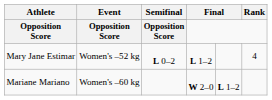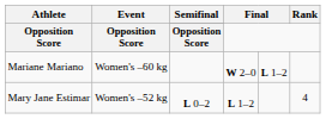 <table class=wikitable style=font-size:90%;text-align:center>
 <tr>
 <th rowspan=2>Athlete</th>
 <th rowspan=2>Event</th>
 <th>Semifinal</th>
 <th colspan=2>Final</th>
 <th rowspan=2>Rank</th>
 </tr>
 <tr>
 </tr>
 <tr style=font-size:95%>
 <th>Opposition<br>Score</th>
 <th>Opposition<br>Score</th>
 <th>Opposition<br>Score</th>
 </tr>
 <tr>
+<td align=left>Mariane Mariano</td>
+<td align=left>Women's –60 kg</td>
+<td></td>
+<td><br><strong>W</strong> 2–0</td>
+<td><br><strong>L</strong> 1–2</td>
+<td></td>
+</tr>
+<tr>
 <td align=left>Mary Jane Estimar</td>
 <td align=left>Women's –52 kg</td>
 <td><br><strong>L</strong> 0–2</td>
 <td><br><strong>L</strong> 1–2</td>
 <td></td>
 <td>4</td>
 </tr>
-<tr>
-<td align=left>Mariane Mariano</td>
-<td align=left>Women's –60 kg</td>
-<td></td>
-<td><br><strong>W</strong> 2–0</td>
-<td><br><strong>L</strong> 1–2</td>
-<td></td>
-</tr>
 </table>
